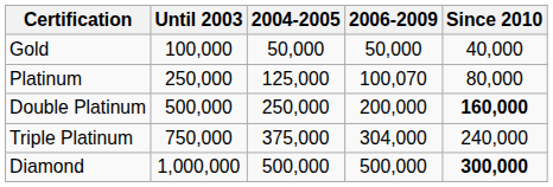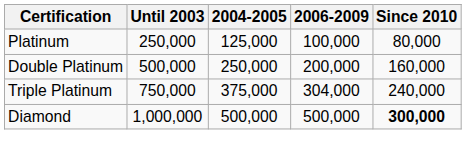 <table class="wikitable" style="text-align:center;">
 <tr>
 <th>Certification</th>
 <th>Until 2003</th>
 <th>2004-2005</th>
 <th>2006-2009</th>
 <th>Since 2010</th>
 </tr>
 <tr>
-<td style="text-align:left;">Gold</td>
-<td>100,000</td>
-<td>50,000</td>
-<td>50,000</td>
-<td>40,000</td>
-</tr>
-<tr>
 <td style="text-align:left;">Platinum</td>
 <td>250,000</td>
 <td>125,000</td>
-<td>100,070</td>
+<td>100,000</td>
 <td>80,000</td>
 </tr>
 <tr>
 <td style="text-align:left;">Double Platinum</td>
 <td>500,000</td>
 <td>250,000</td>
 <td>200,000</td>
-<td><strong>160,000</strong></td>
+<td>160,000</td>
 </tr>
 <tr>
 <td style="text-align:left;">Triple Platinum</td>
 <td>750,000</td>
 <td>375,000</td>
 <td>304,000</td>
 <td>240,000</td>
 </tr>
 <tr>
 <td style="text-align:left;">Diamond</td>
 <td>1,000,000</td>
 <td>500,000</td>
 <td>500,000</td>
 <td><strong>300,000</strong></td>
 </tr>
 </table>
